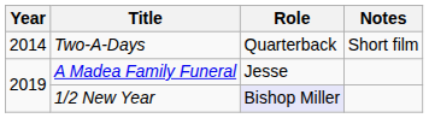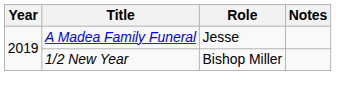 <table class="wikitable plainrowheaders sortable">
 <tr>
 <th scope="col">Year</th>
 <th scope="col">Title</th>
 <th scope="col">Role</th>
 <th scope="col" class="unsortable">Notes</th>
-</tr>
-<tr>
-<td>2014</td>
-<td><em>Two-A-Days</em></td>
-<td>Quarterback</td>
-<td>Short film</td>
 </tr>
 <tr>
 <td rowspan=2>2019</td>
 <td><em><a href='#'>A Madea Family Funeral</a></em></td>
 <td>Jesse</td>
 <td></td>
 </tr>
 <tr>
 <td><em>1/2 New Year</em></td>
-<td style="background: lavender;">Bishop Miller</td>
+<td>Bishop Miller</td>
 <td></td>
 </tr>
 </table>
